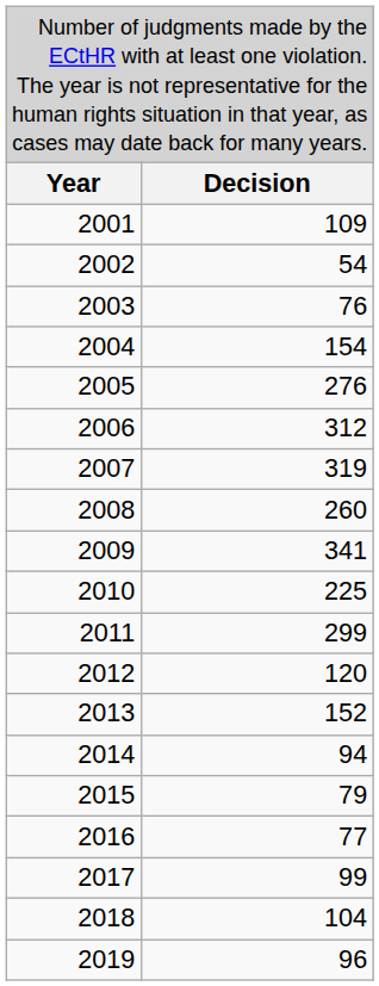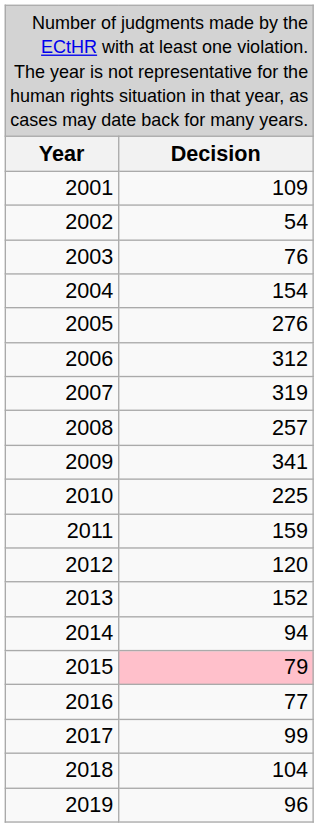 <table class="wikitable" style="float:right; margin-left:10px; border:10px; text-align:right;">
 <tr style="background:#d3d3d3;">
 <td colspan=2><small>Number of judgments made by the <br><a href='#'>ECtHR</a> with at least one violation.<br>The year is not representative for the <br>human rights situation in that year, as <br>cases may date back for many years.</small></td>
 </tr>
 <tr>
 <th>Year</th>
 <th>Decision</th>
 </tr>
 <tr>
 <td>2001</td>
 <td>109</td>
 </tr>
 <tr>
 <td>2002</td>
 <td>54</td>
 </tr>
 <tr>
 <td>2003</td>
 <td>76</td>
 </tr>
 <tr>
 <td>2004</td>
 <td>154</td>
 </tr>
 <tr>
 <td>2005</td>
 <td>276</td>
 </tr>
 <tr>
 <td>2006</td>
 <td>312</td>
 </tr>
 <tr>
 <td>2007</td>
 <td>319</td>
 </tr>
 <tr>
 <td>2008</td>
-<td>260</td>
+<td>257</td>
 </tr>
 <tr>
 <td>2009</td>
 <td>341</td>
 </tr>
 <tr>
 <td>2010</td>
 <td>225</td>
 </tr>
 <tr>
 <td>2011</td>
-<td>299</td>
+<td>159</td>
 </tr>
 <tr>
 <td>2012</td>
 <td>120</td>
 </tr>
 <tr>
 <td>2013</td>
 <td>152</td>
 </tr>
 <tr>
 <td>2014</td>
 <td>94</td>
 </tr>
 <tr>
 <td>2015</td>
-<td>79</td>
+<td style="background: pink;">79</td>
 </tr>
 <tr>
 <td>2016</td>
 <td>77</td>
 </tr>
 <tr>
 <td>2017</td>
 <td>99</td>
 </tr>
 <tr>
 <td>2018</td>
 <td>104</td>
 </tr>
 <tr>
 <td>2019</td>
 <td>96</td>
 </tr>
 </table>
